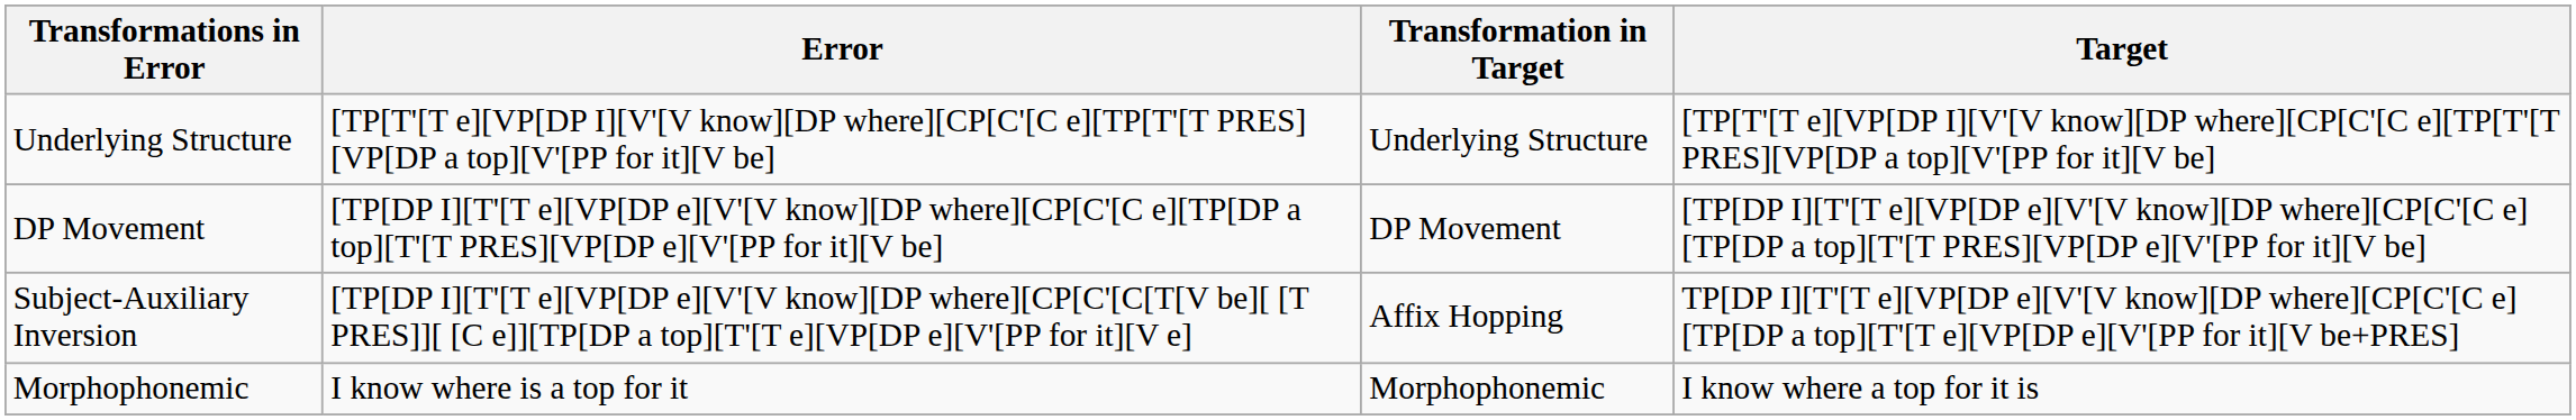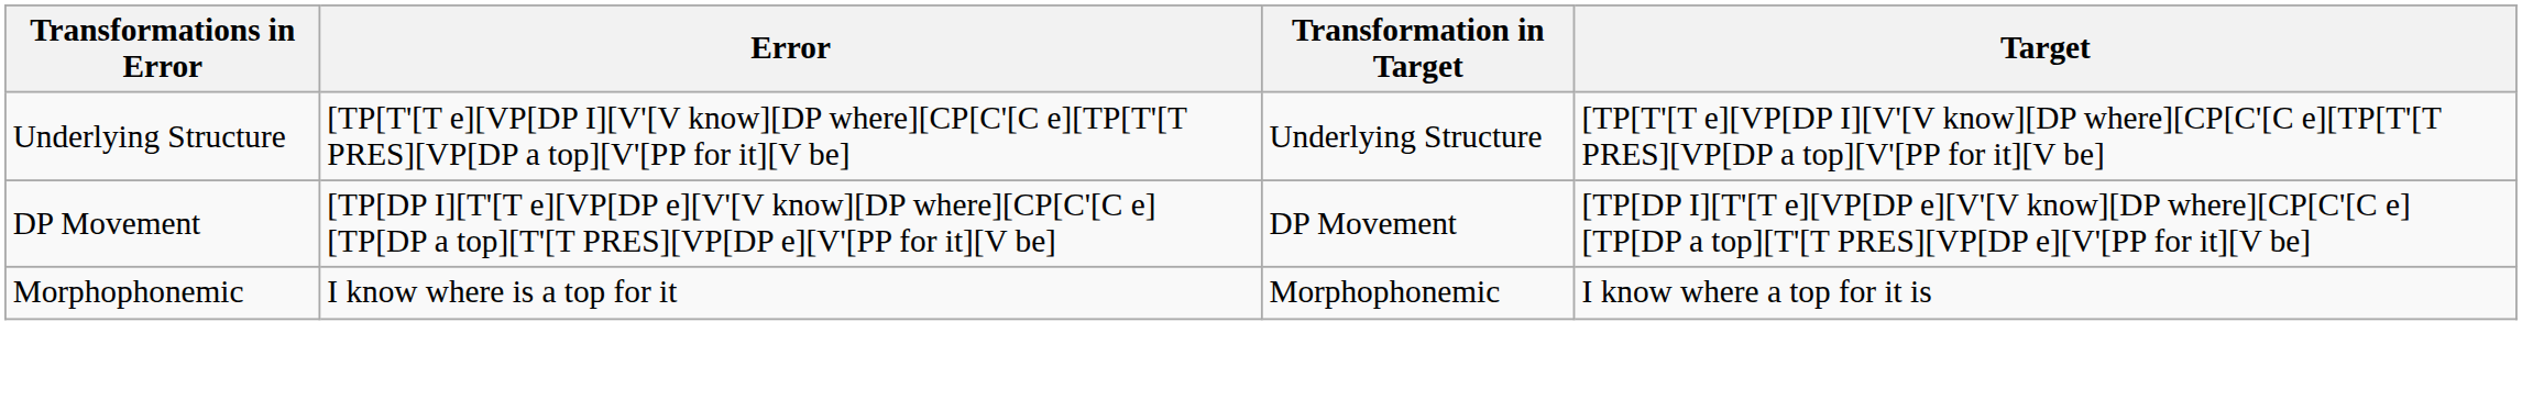 <table class="wikitable">
 <tr>
 <th>Transformations in Error</th>
 <th>Error</th>
 <th>Transformation in Target</th>
 <th>Target</th>
 </tr>
 <tr>
 <td>Underlying Structure</td>
 <td>[TP[T'[T e][VP[DP I][V'[V know][DP where][CP[C'[C e][TP[T'[T PRES][VP[DP a top][V'[PP for it][V be]</td>
 <td>Underlying Structure</td>
 <td>[TP[T'[T e][VP[DP I][V'[V know][DP where][CP[C'[C e][TP[T'[T PRES][VP[DP a top][V'[PP for it][V be]</td>
 </tr>
 <tr>
 <td>DP Movement</td>
 <td>[TP[DP I][T'[T e][VP[DP e][V'[V know][DP where][CP[C'[C e][TP[DP a top][T'[T PRES][VP[DP e][V'[PP for it][V be]</td>
 <td>DP Movement</td>
 <td>[TP[DP I][T'[T e][VP[DP e][V'[V know][DP where][CP[C'[C e][TP[DP a top][T'[T PRES][VP[DP e][V'[PP for it][V be]</td>
 </tr>
 <tr>
-<td>Subject-Auxiliary Inversion</td>
-<td>[TP[DP I][T'[T e][VP[DP e][V'[V know][DP where][CP[C'[C[T[V be][ [T PRES]][ [C e]][TP[DP a top][T'[T e][VP[DP e][V'[PP for it][V e]</td>
-<td>Affix Hopping</td>
-<td>TP[DP I][T'[T e][VP[DP e][V'[V know][DP where][CP[C'[C e][TP[DP a top][T'[T e][VP[DP e][V'[PP for it][V be+PRES]</td>
-</tr>
-<tr>
 <td>Morphophonemic</td>
 <td>I know where is a top for it</td>
 <td>Morphophonemic</td>
 <td>I know where a top for it is</td>
 </tr>
 </table>
